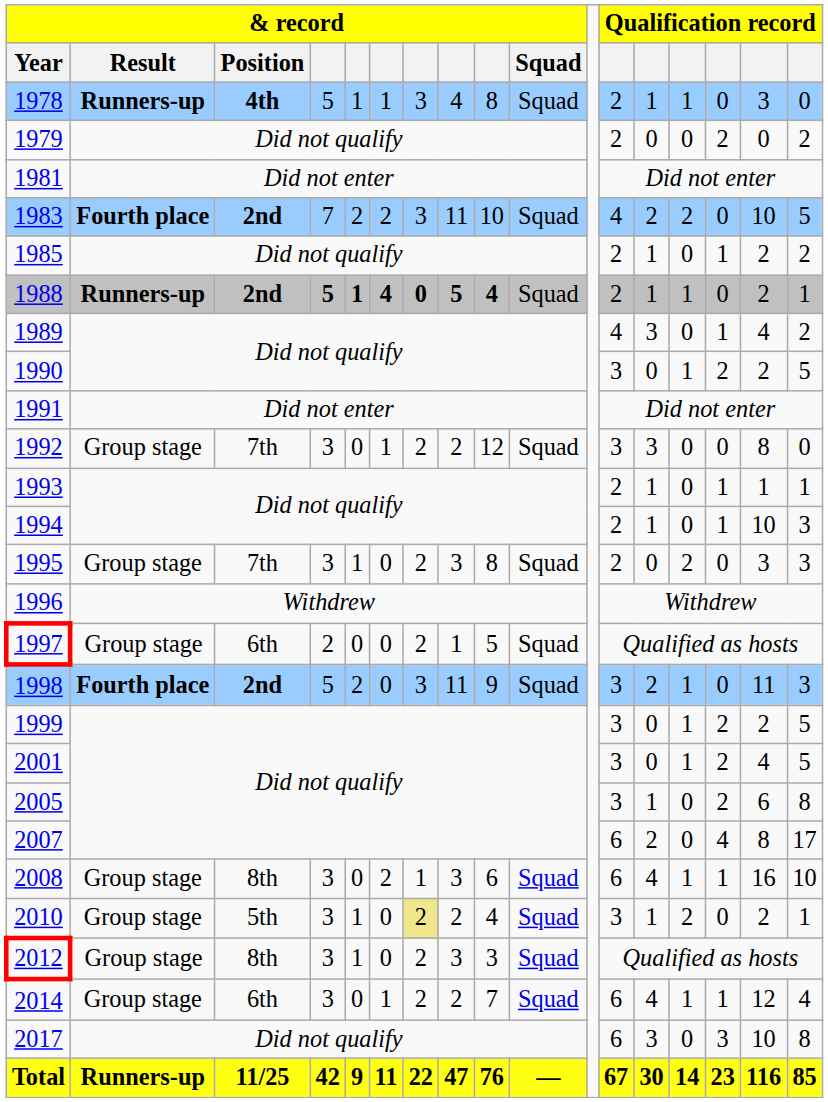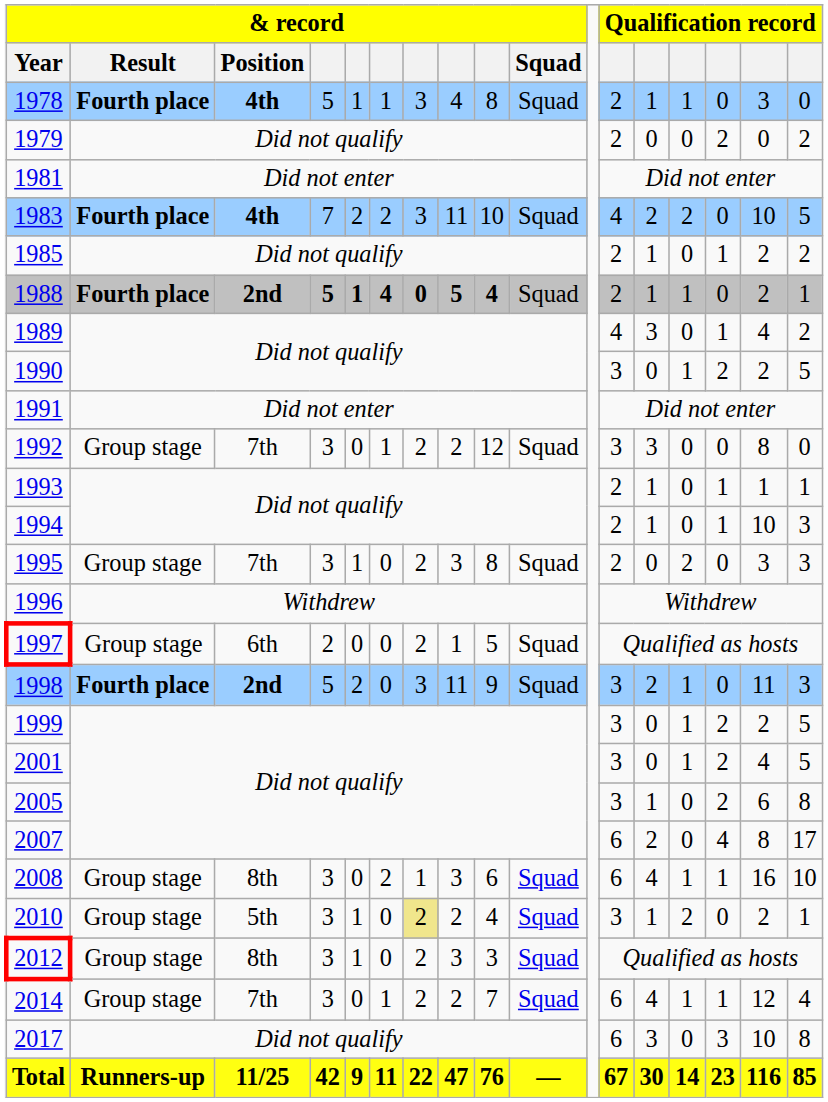 <table class="wikitable" style="text-align: center;">
 <tr>
 <th style="color:black; background:yellow;" colspan=10><a href='#'></a> & <a href='#'></a> record</th>
 <td rowspan=28></td>
 <th style="color:black; background:yellow;" colspan=6>Qualification record</th>
 </tr>
 <tr>
 <th>Year</th>
 <th>Result</th>
 <th>Position</th>
 <th></th>
 <th></th>
 <th></th>
 <th></th>
 <th></th>
 <th></th>
 <th>Squad</th>
 <th></th>
 <th></th>
 <th></th>
 <th></th>
 <th></th>
 <th></th>
 </tr>
 <tr style="background:#9acdff">
 <td> <a href='#'>1978</a></td>
-<td><strong>Runners-up</strong></td>
+<td><strong>Fourth place</strong></td>
 <td><strong>4th</strong></td>
 <td>5</td>
 <td>1</td>
 <td>1</td>
 <td>3</td>
 <td>4</td>
 <td>8</td>
 <td>Squad</td>
 <td>2</td>
 <td>1</td>
 <td>1</td>
 <td>0</td>
 <td>3</td>
 <td>0</td>
 </tr>
 <tr>
 <td> <a href='#'>1979</a></td>
 <td colspan=9><em>Did not qualify</em></td>
 <td>2</td>
 <td>0</td>
 <td>0</td>
 <td>2</td>
 <td>0</td>
 <td>2</td>
 </tr>
 <tr>
 <td> <a href='#'>1981</a></td>
 <td colspan=9><em>Did not enter</em></td>
 <td colspan=6><em>Did not enter</em></td>
 </tr>
 <tr style="background:#9acdff">
 <td> <a href='#'>1983</a></td>
 <td><strong>Fourth place</strong></td>
-<td><strong>2nd</strong></td>
+<td><strong>4th</strong></td>
 <td>7</td>
 <td>2</td>
 <td>2</td>
 <td>3</td>
 <td>11</td>
 <td>10</td>
 <td>Squad</td>
 <td>4</td>
 <td>2</td>
 <td>2</td>
 <td>0</td>
 <td>10</td>
 <td>5</td>
 </tr>
 <tr>
 <td> <a href='#'>1985</a></td>
 <td colspan=9><em>Did not qualify</em></td>
 <td>2</td>
 <td>1</td>
 <td>0</td>
 <td>1</td>
 <td>2</td>
 <td>2</td>
 </tr>
 <tr bgcolor=silver>
 <td> <a href='#'>1988</a></td>
-<td><strong>Runners-up</strong></td>
+<td><strong>Fourth place</strong></td>
 <td><strong>2nd</strong></td>
 <td><strong>5</strong></td>
 <td><strong>1</strong></td>
 <td><strong>4</strong></td>
 <td><strong>0</strong></td>
 <td><strong>5</strong></td>
 <td><strong>4</strong></td>
 <td>Squad</td>
 <td>2</td>
 <td>1</td>
 <td>1</td>
 <td>0</td>
 <td>2</td>
 <td>1</td>
 </tr>
 <tr>
 <td> <a href='#'>1989</a></td>
 <td colspan=9 rowspan=2><em>Did not qualify</em></td>
 <td>4</td>
 <td>3</td>
 <td>0</td>
 <td>1</td>
 <td>4</td>
 <td>2</td>
 </tr>
 <tr>
 <td> <a href='#'>1990</a></td>
 <td>3</td>
 <td>0</td>
 <td>1</td>
 <td>2</td>
 <td>2</td>
 <td>5</td>
 </tr>
 <tr>
 <td> <a href='#'>1991</a></td>
 <td colspan=9><em>Did not enter</em></td>
 <td colspan=6><em>Did not enter</em></td>
 </tr>
 <tr>
 <td> <a href='#'>1992</a></td>
 <td>Group stage</td>
 <td>7th</td>
 <td>3</td>
 <td>0</td>
 <td>1</td>
 <td>2</td>
 <td>2</td>
 <td>12</td>
 <td>Squad</td>
 <td>3</td>
 <td>3</td>
 <td>0</td>
 <td>0</td>
 <td>8</td>
 <td>0</td>
 </tr>
 <tr>
 <td> <a href='#'>1993</a></td>
 <td colspan=9 rowspan=2><em>Did not qualify</em></td>
 <td>2</td>
 <td>1</td>
 <td>0</td>
 <td>1</td>
 <td>1</td>
 <td>1</td>
 </tr>
 <tr>
 <td> <a href='#'>1994</a></td>
 <td>2</td>
 <td>1</td>
 <td>0</td>
 <td>1</td>
 <td>10</td>
 <td>3</td>
 </tr>
 <tr>
 <td>  <a href='#'>1995</a></td>
 <td>Group stage</td>
 <td>7th</td>
 <td>3</td>
 <td>1</td>
 <td>0</td>
 <td>2</td>
 <td>3</td>
 <td>8</td>
 <td>Squad</td>
 <td>2</td>
 <td>0</td>
 <td>2</td>
 <td>0</td>
 <td>3</td>
 <td>3</td>
 </tr>
 <tr>
 <td> <a href='#'>1996</a></td>
 <td colspan=9><em>Withdrew</em></td>
 <td colspan=6><em>Withdrew</em></td>
 </tr>
 <tr>
 <td style="border: 3px solid red">  <a href='#'>1997</a></td>
 <td>Group stage</td>
 <td>6th</td>
 <td>2</td>
 <td>0</td>
 <td>0</td>
 <td>2</td>
 <td>1</td>
 <td>5</td>
 <td>Squad</td>
 <td colspan=6><em>Qualified as hosts</em></td>
 </tr>
 <tr style="background:#9acdff">
 <td>  <a href='#'>1998</a></td>
 <td><strong>Fourth place</strong></td>
 <td><strong>2nd</strong></td>
 <td>5</td>
 <td>2</td>
 <td>0</td>
 <td>3</td>
 <td>11</td>
 <td>9</td>
 <td>Squad</td>
 <td>3</td>
 <td>2</td>
 <td>1</td>
 <td>0</td>
 <td>11</td>
 <td>3</td>
 </tr>
 <tr>
 <td> <a href='#'>1999</a></td>
 <td colspan=9 rowspan=4><em>Did not qualify</em></td>
 <td>3</td>
 <td>0</td>
 <td>1</td>
 <td>2</td>
 <td>2</td>
 <td>5</td>
 </tr>
 <tr>
 <td> <a href='#'>2001</a></td>
 <td>3</td>
 <td>0</td>
 <td>1</td>
 <td>2</td>
 <td>4</td>
 <td>5</td>
 </tr>
 <tr>
 <td> <a href='#'>2005</a></td>
 <td>3</td>
 <td>1</td>
 <td>0</td>
 <td>2</td>
 <td>6</td>
 <td>8</td>
 </tr>
 <tr>
 <td> <a href='#'>2007</a></td>
 <td>6</td>
 <td>2</td>
 <td>0</td>
 <td>4</td>
 <td>8</td>
 <td>17</td>
 </tr>
 <tr>
 <td> <a href='#'>2008</a></td>
 <td>Group stage</td>
 <td>8th</td>
 <td>3</td>
 <td>0</td>
 <td>2</td>
 <td>1</td>
 <td>3</td>
 <td>6</td>
 <td><a href='#'>Squad</a></td>
 <td>6</td>
 <td>4</td>
 <td>1</td>
 <td>1</td>
 <td>16</td>
 <td>10</td>
 </tr>
 <tr>
 <td> <a href='#'>2010</a></td>
 <td>Group stage</td>
 <td>5th</td>
 <td>3</td>
 <td>1</td>
 <td>0</td>
 <td style="background: khaki;">2</td>
 <td>2</td>
 <td>4</td>
 <td><a href='#'>Squad</a></td>
 <td>3</td>
 <td>1</td>
 <td>2</td>
 <td>0</td>
 <td>2</td>
 <td>1</td>
 </tr>
 <tr>
 <td style="border: 3px solid red"> <a href='#'>2012</a></td>
 <td>Group stage</td>
 <td>8th</td>
 <td>3</td>
 <td>1</td>
 <td>0</td>
 <td>2</td>
 <td>3</td>
 <td>3</td>
 <td><a href='#'>Squad</a></td>
 <td colspan=6><em>Qualified as hosts</em></td>
 </tr>
 <tr>
 <td> <a href='#'>2014</a></td>
 <td>Group stage</td>
-<td>6th</td>
+<td>7th</td>
 <td>3</td>
 <td>0</td>
 <td>1</td>
 <td>2</td>
 <td>2</td>
 <td>7</td>
 <td><a href='#'>Squad</a></td>
 <td>6</td>
 <td>4</td>
 <td>1</td>
 <td>1</td>
 <td>12</td>
 <td>4</td>
 </tr>
 <tr>
 <td> <a href='#'>2017</a></td>
 <td colspan=9><em>Did not qualify</em></td>
 <td>6</td>
 <td>3</td>
 <td>0</td>
 <td>3</td>
 <td>10</td>
 <td>8</td>
 </tr>
 <tr style="color:black;">
 <th style="background:#FFFF11;">Total</th>
 <th style="background:#FFFF11;">Runners-up</th>
 <th style="background:#FFFF11;">11/25</th>
 <th style="background:#FFFF11;">42</th>
 <th style="background:#FFFF11;">9</th>
 <th style="background:#FFFF11;">11</th>
 <th style="background:#FFFF11;">22</th>
 <th style="background:#FFFF11;">47</th>
 <th style="background:#FFFF11;">76</th>
 <th style="background:#FFFF11;">—</th>
 <th style="background:#FFFF11;">67</th>
 <th style="background:#FFFF11;">30</th>
 <th style="background:#FFFF11;">14</th>
 <th style="background:#FFFF11;">23</th>
 <th style="background:#FFFF11;">116</th>
 <th style="background:#FFFF11;">85</th>
 </tr>
 </table>
